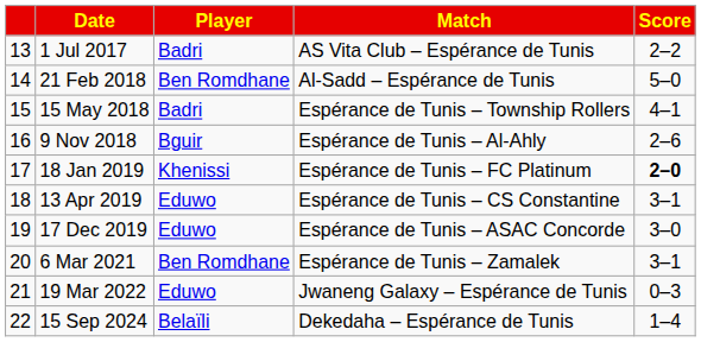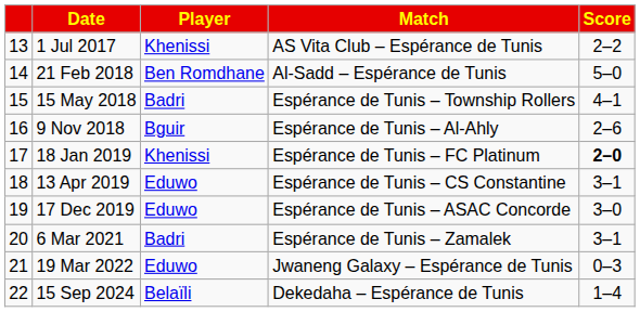 <table border="0" class="wikitable" style="text-align:center;font-size:95%">
 <tr>
 <th style="color:#FFFF00; background:#E60000;"></th>
 <th style="color:#FFFF00; background:#E60000;">Date</th>
 <th style="color:#FFFF00; background:#E60000;">Player</th>
 <th style="color:#FFFF00; background:#E60000;">Match</th>
 <th width="35" style="color:#FFFF00; background:#E60000;">Score</th>
 </tr>
 <tr>
 <td align=left>13</td>
 <td align=left>1 Jul 2017</td>
-<td align=left><a href='#'>Badri</a></td>
+<td align=left><a href='#'>Khenissi</a></td>
 <td align=left>AS Vita Club – Espérance de Tunis</td>
 <td align=center>2–2</td>
 </tr>
 <tr>
 <td align=left>14</td>
 <td align=left>21 Feb 2018</td>
 <td align=left><a href='#'>Ben Romdhane</a></td>
 <td align=left>Al-Sadd – Espérance de Tunis</td>
 <td align=center>5–0</td>
 </tr>
 <tr>
 <td align=left>15</td>
 <td align=left>15 May 2018</td>
 <td align=left><a href='#'>Badri</a></td>
 <td align=left>Espérance de Tunis – Township Rollers</td>
 <td align=center>4–1</td>
 </tr>
 <tr>
 <td align=left>16</td>
 <td align=left>9 Nov 2018</td>
 <td align=left><a href='#'>Bguir</a></td>
 <td align=left>Espérance de Tunis – Al-Ahly</td>
 <td align=center>2–6</td>
 </tr>
 <tr>
 <td align=left>17</td>
 <td align=left>18 Jan 2019</td>
 <td align=left><a href='#'>Khenissi</a></td>
 <td align=left>Espérance de Tunis – FC Platinum</td>
 <td align=center><strong>2–0</strong></td>
 </tr>
 <tr>
 <td align=left>18</td>
 <td align=left>13 Apr 2019</td>
 <td align=left><a href='#'>Eduwo</a></td>
 <td align=left>Espérance de Tunis – CS Constantine</td>
 <td align=center>3–1</td>
 </tr>
 <tr>
 <td align=left>19</td>
 <td align=left>17 Dec 2019</td>
 <td align=left><a href='#'>Eduwo</a></td>
 <td align=left>Espérance de Tunis – ASAC Concorde</td>
 <td align=center>3–0</td>
 </tr>
 <tr>
 <td align=left>20</td>
 <td align=left>6 Mar 2021</td>
-<td align=left><a href='#'>Ben Romdhane</a></td>
+<td align=left><a href='#'>Badri</a></td>
 <td align=left>Espérance de Tunis – Zamalek</td>
 <td align=center>3–1</td>
 </tr>
 <tr>
 <td align=left>21</td>
 <td align=left>19 Mar 2022</td>
 <td align=left><a href='#'>Eduwo</a></td>
 <td align=left>Jwaneng Galaxy – Espérance de Tunis</td>
 <td align=center>0–3</td>
 </tr>
 <tr>
 <td align=left>22</td>
 <td align=left>15 Sep 2024</td>
 <td align=left><a href='#'>Belaïli</a></td>
 <td align=left>Dekedaha – Espérance de Tunis</td>
 <td align=center>1–4</td>
 </tr>
 </table>
